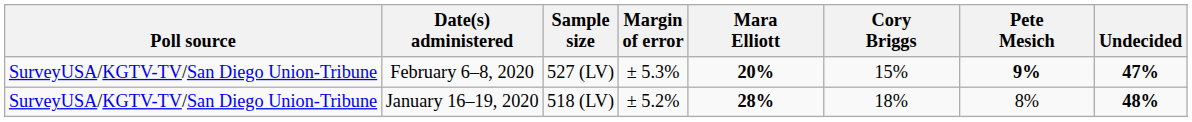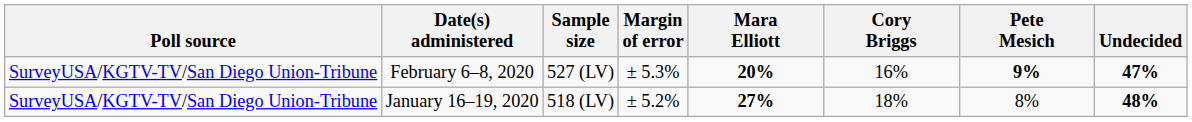 <table class="wikitable" style="font-size:90%;text-align:center;">
 <tr valign=bottom>
 <th>Poll source</th>
 <th>Date(s)<br>administered</th>
 <th>Sample<br>size</th>
 <th>Margin<br>of error</th>
 <th style="width:100px;">Mara<br>Elliott</th>
 <th style="width:100px;">Cory<br>Briggs</th>
 <th style="width:100px;">Pete<br>Mesich</th>
 <th>Undecided</th>
 </tr>
 <tr>
 <td style="text-align:left;"><a href='#'>SurveyUSA</a>/<a href='#'>KGTV-TV</a>/<a href='#'>San Diego Union-Tribune</a></td>
 <td>February 6–8, 2020</td>
 <td>527 (LV)</td>
 <td>± 5.3%</td>
 <td><strong>20%</strong></td>
-<td>15%</td>
+<td>16%</td>
 <td><strong>9%</strong></td>
 <td><strong>47%</strong></td>
 </tr>
 <tr>
 <td style="text-align:left;"><a href='#'>SurveyUSA</a>/<a href='#'>KGTV-TV</a>/<a href='#'>San Diego Union-Tribune</a></td>
 <td>January 16–19, 2020</td>
 <td>518 (LV)</td>
 <td>± 5.2%</td>
-<td><strong>28%</strong></td>
+<td><strong>27%</strong></td>
 <td>18%</td>
 <td>8%</td>
 <td><strong>48%</strong></td>
 </tr>
 </table>
